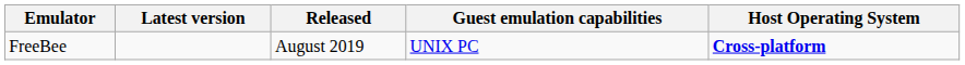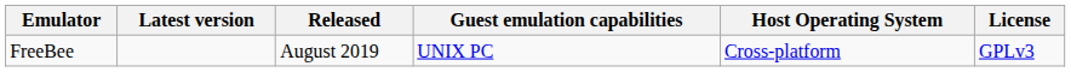 <table class="wikitable sortable" style="width:100%">
 <tr>
 <th>Emulator</th>
 <th>Latest version</th>
 <th>Released</th>
 <th>Guest emulation capabilities</th>
 <th>Host Operating System</th>
+<th>License</th>
 </tr>
 <tr>
 <td>FreeBee</td>
 <td></td>
 <td>August 2019</td>
 <td><a href='#'>UNIX PC</a></td>
-<td><strong><a href='#'>Cross-platform</a></strong></td>
+<td><a href='#'>Cross-platform</a></td>
+<td><a href='#'>GPLv3</a></td>
 </tr>
 </table>
